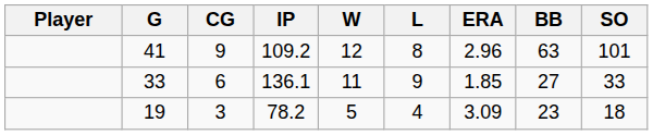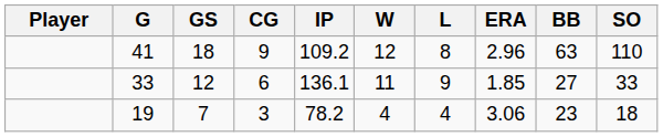 <table class="wikitable sortable">
 <tr>
 <th bgcolor="#DDDDFF" width="16%">Player</th>
 <th bgcolor="#DDDDFF" width="9%">G</th>
+<th bgcolor="#DDDDFF" width="9%">GS</th>
 <th bgcolor="#DDDDFF" width="9%">CG</th>
 <th bgcolor="#DDDDFF" width="9%">IP</th>
 <th bgcolor="#DDDDFF" width="9%">W</th>
 <th bgcolor="#DDDDFF" width="9%">L</th>
 <th bgcolor="#DDDDFF" width="9%">ERA</th>
 <th bgcolor="#DDDDFF" width="9%">BB</th>
 <th bgcolor="#DDDDFF" width="9%">SO</th>
 </tr>
 <tr align="center">
 <td></td>
 <td>41</td>
+<td>18</td>
 <td>9</td>
 <td>109.2</td>
 <td>12</td>
 <td>8</td>
 <td>2.96</td>
 <td>63</td>
-<td>101</td>
+<td>110</td>
 </tr>
 <tr align="center">
 <td></td>
 <td>33</td>
+<td>12</td>
 <td>6</td>
 <td>136.1</td>
 <td>11</td>
 <td>9</td>
 <td>1.85</td>
 <td>27</td>
 <td>33</td>
 </tr>
 <tr align="center">
 <td></td>
 <td>19</td>
+<td>7</td>
 <td>3</td>
 <td>78.2</td>
-<td>5</td>
 <td>4</td>
-<td>3.09</td>
+<td>4</td>
+<td>3.06</td>
 <td>23</td>
 <td>18</td>
 </tr>
 </table>
